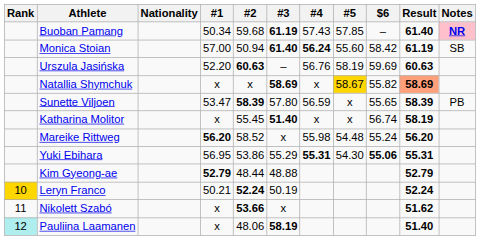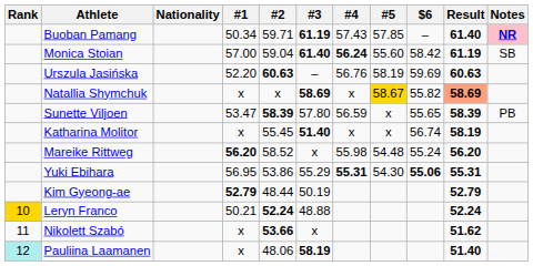 <table class="wikitable sortable" style="text-align:center">
 <tr>
 <th>Rank</th>
 <th>Athlete</th>
 <th>Nationality</th>
 <th>#1</th>
 <th>#2</th>
 <th>#3</th>
 <th>#4</th>
 <th>#5</th>
 <th>$6</th>
 <th>Result</th>
 <th>Notes</th>
 </tr>
 <tr>
 <td></td>
 <td align="left"><a href='#'>Buoban Pamang</a></td>
 <td align=left></td>
 <td>50.34</td>
-<td>59.68</td>
+<td>59.71</td>
 <td><strong>61.19</strong></td>
 <td>57.43</td>
 <td>57.85</td>
 <td>–</td>
 <td><strong>61.40</strong></td>
 <td style="background: pink;"><strong><a href='#'>NR</a></strong></td>
 </tr>
 <tr>
 <td></td>
 <td align="left"><a href='#'>Monica Stoian</a></td>
 <td align=left></td>
 <td>57.00</td>
-<td>50.94</td>
+<td>59.04</td>
 <td><strong>61.40</strong></td>
 <td><strong>56.24</strong></td>
 <td>55.60</td>
 <td>58.42</td>
 <td><strong>61.19</strong></td>
 <td>SB</td>
 </tr>
 <tr>
 <td></td>
 <td align="left"><a href='#'>Urszula Jasińska</a></td>
 <td align=left></td>
 <td>52.20</td>
 <td><strong>60.63</strong></td>
 <td>–</td>
 <td>56.76</td>
 <td>58.19</td>
 <td>59.69</td>
 <td><strong>60.63</strong></td>
 <td></td>
 </tr>
 <tr>
 <td></td>
 <td align="left"><a href='#'>Natallia Shymchuk</a></td>
 <td align=left></td>
 <td>x</td>
 <td>x</td>
 <td><strong>58.69</strong></td>
 <td>x</td>
 <td style="background: gold;">58.67</td>
 <td>55.82</td>
 <td style="background: lightsalmon;"><strong>58.69</strong></td>
 <td></td>
 </tr>
 <tr>
 <td></td>
 <td align="left"><a href='#'>Sunette Viljoen</a></td>
 <td align=left></td>
 <td>53.47</td>
 <td><strong>58.39</strong></td>
 <td>57.80</td>
 <td>56.59</td>
 <td>x</td>
 <td>55.65</td>
 <td><strong>58.39</strong></td>
 <td>PB</td>
 </tr>
 <tr>
 <td></td>
 <td align="left"><a href='#'>Katharina Molitor</a></td>
 <td align=left></td>
 <td>x</td>
 <td>55.45</td>
 <td><strong>51.40</strong></td>
 <td>x</td>
 <td>x</td>
 <td>56.74</td>
 <td><strong>58.19</strong></td>
 <td></td>
 </tr>
 <tr>
 <td></td>
 <td align="left"><a href='#'>Mareike Rittweg</a></td>
 <td align=left></td>
 <td><strong>56.20</strong></td>
 <td>58.52</td>
 <td>x</td>
 <td>55.98</td>
 <td>54.48</td>
 <td>55.24</td>
 <td><strong>56.20</strong></td>
 <td></td>
 </tr>
 <tr>
 <td></td>
 <td align="left"><a href='#'>Yuki Ebihara</a></td>
 <td align=left></td>
 <td>56.95</td>
 <td>53.86</td>
 <td>55.29</td>
 <td><strong>55.31</strong></td>
 <td>54.30</td>
 <td><strong>55.06</strong></td>
 <td><strong>55.31</strong></td>
 <td></td>
 </tr>
 <tr>
 <td></td>
 <td align="left"><a href='#'>Kim Gyeong-ae</a></td>
 <td align=left></td>
 <td><strong>52.79</strong></td>
 <td>48.44</td>
-<td>48.88</td>
+<td>50.19</td>
 <td></td>
 <td></td>
 <td></td>
 <td><strong>52.79</strong></td>
 <td></td>
 </tr>
 <tr>
 <td style="background: gold;">10</td>
 <td align="left"><a href='#'>Leryn Franco</a></td>
 <td align=left></td>
 <td>50.21</td>
 <td><strong>52.24</strong></td>
-<td>50.19</td>
+<td>48.88</td>
 <td></td>
 <td></td>
 <td></td>
 <td><strong>52.24</strong></td>
 <td></td>
 </tr>
 <tr>
 <td>11</td>
 <td align="left"><a href='#'>Nikolett Szabó</a></td>
 <td align=left></td>
 <td>x</td>
 <td><strong>53.66</strong></td>
 <td>x</td>
 <td></td>
 <td></td>
 <td></td>
 <td><strong>51.62</strong></td>
 <td></td>
 </tr>
 <tr>
 <td style="background: paleturquoise;">12</td>
 <td align="left"><a href='#'>Pauliina Laamanen</a></td>
 <td align=left></td>
 <td>x</td>
 <td>48.06</td>
 <td><strong>58.19</strong></td>
 <td></td>
 <td></td>
 <td></td>
 <td><strong>51.40</strong></td>
 <td></td>
 </tr>
 </table>
